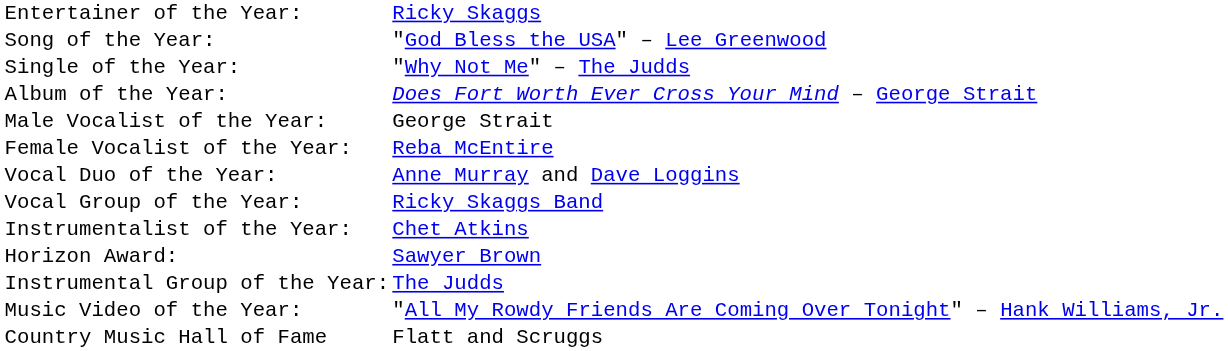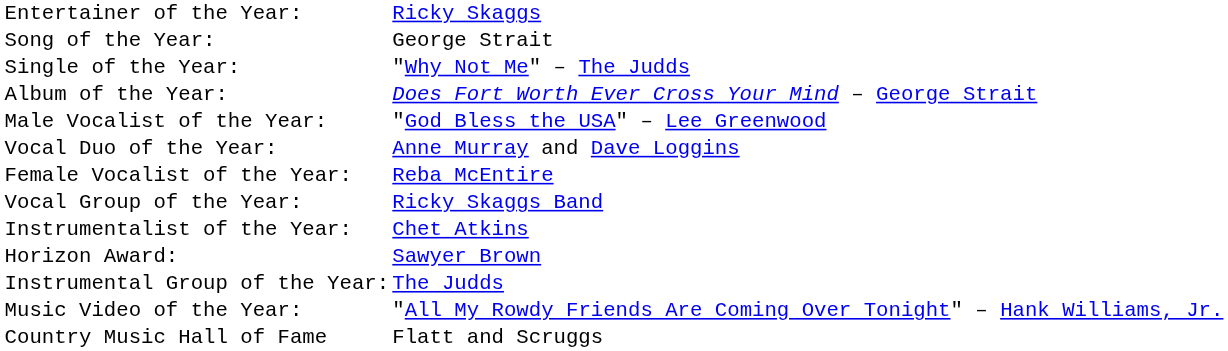 <table cellspacing="0" border="0" cellpadding="1">
 <tr>
 <td>Entertainer of the Year:</td>
 <td><a href='#'>Ricky Skaggs</a></td>
 </tr>
 <tr>
 <td>Song of the Year:</td>
-<td>"<a href='#'>God Bless the USA</a>" – <a href='#'>Lee Greenwood</a></td>
+<td>George Strait</td>
 </tr>
 <tr>
 <td>Single of the Year:</td>
 <td>"<a href='#'>Why Not Me</a>" – <a href='#'>The Judds</a></td>
 </tr>
 <tr>
 <td>Album of the Year:</td>
 <td><em><a href='#'>Does Fort Worth Ever Cross Your Mind</a></em> – <a href='#'>George Strait</a></td>
 </tr>
 <tr>
 <td>Male Vocalist of the Year:</td>
-<td>George Strait</td>
+<td>"<a href='#'>God Bless the USA</a>" – <a href='#'>Lee Greenwood</a></td>
+</tr>
+<tr>
+<td>Vocal Duo of the Year:</td>
+<td><a href='#'>Anne Murray</a> and <a href='#'>Dave Loggins</a></td>
 </tr>
 <tr>
 <td>Female Vocalist of the Year:</td>
 <td><a href='#'>Reba McEntire</a></td>
-</tr>
-<tr>
-<td>Vocal Duo of the Year:</td>
-<td><a href='#'>Anne Murray</a> and <a href='#'>Dave Loggins</a></td>
 </tr>
 <tr>
 <td>Vocal Group of the Year:</td>
 <td><a href='#'>Ricky Skaggs Band</a></td>
 </tr>
 <tr>
 <td>Instrumentalist of the Year:</td>
 <td><a href='#'>Chet Atkins</a></td>
 </tr>
 <tr>
 <td>Horizon Award:</td>
 <td><a href='#'>Sawyer Brown</a></td>
 </tr>
 <tr>
 <td>Instrumental Group of the Year:</td>
 <td><a href='#'>The Judds</a></td>
 </tr>
 <tr>
 <td>Music Video of the Year:</td>
 <td>"<a href='#'>All My Rowdy Friends Are Coming Over Tonight</a>" – <a href='#'>Hank Williams, Jr.</a></td>
 </tr>
 <tr>
 <td>Country Music Hall of Fame</td>
 <td>Flatt and Scruggs</td>
 </tr>
 </table>
